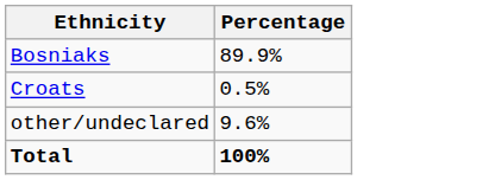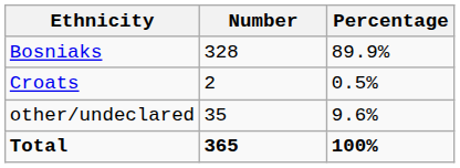 <table class="wikitable">
 <tr>
 <th width="100px">Ethnicity</th>
+<th width="80px">Number</th>
 <th width="80px">Percentage</th>
 </tr>
 <tr>
 <td><a href='#'>Bosniaks</a></td>
+<td>328</td>
 <td>89.9%</td>
 </tr>
 <tr>
 <td><a href='#'>Croats</a></td>
+<td>2</td>
 <td>0.5%</td>
 </tr>
 <tr>
 <td>other/undeclared</td>
+<td>35</td>
 <td>9.6%</td>
 </tr>
 <tr>
 <td><strong>Total</strong></td>
+<td><strong>365</strong></td>
 <td><strong>100%</strong></td>
 </tr>
 </table>
